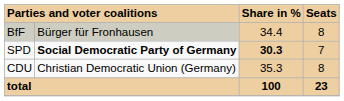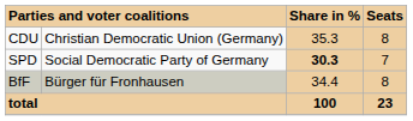 <table class="wikitable">
 <tr>
 <td colspan="2" bgcolor="#EECFA1"><strong>Parties and voter coalitions</strong></td>
 <td align="center" bgcolor="#EECFA1"><strong>Share in %</strong></td>
 <td align="center" bgcolor="#EECFA1"><strong>Seats</strong></td>
 </tr>
 <tr --->
-<td bgcolor="#CDCDC1">BfF</td>
-<td bgcolor="#CDCDC1">Bürger für Fronhausen</td>
-<td align="center" bgcolor="#EECFA1">34.4</td>
+<td>CDU</td>
+<td>Christian Democratic Union (Germany)</td>
+<td align="center" bgcolor="#EECFA1">35.3</td>
 <td align="center" bgcolor="#EECFA1">8</td>
 </tr>
 <tr --->
 <td>SPD</td>
-<td><strong>Social Democratic Party of Germany</strong></td>
+<td>Social Democratic Party of Germany</td>
 <td align="center" bgcolor="#EECFA1"><strong>30.3</strong></td>
 <td align="center" bgcolor="#EECFA1">7</td>
 </tr>
 <tr --->
-<td>CDU</td>
-<td>Christian Democratic Union (Germany)</td>
-<td align="center" bgcolor="#EECFA1">35.3</td>
+<td bgcolor="#CDCDC1">BfF</td>
+<td bgcolor="#CDCDC1">Bürger für Fronhausen</td>
+<td align="center" bgcolor="#EECFA1">34.4</td>
 <td align="center" bgcolor="#EECFA1">8</td>
 </tr>
 <tr --->
 <td colspan="2" bgcolor="#EECFA1"><strong>total</strong></td>
 <td align="center" bgcolor="#EECFA1"><strong>100</strong></td>
 <td align="center" bgcolor="#EECFA1"><strong>23</strong></td>
 </tr>
 <tr --->
 </tr>
 </table>
